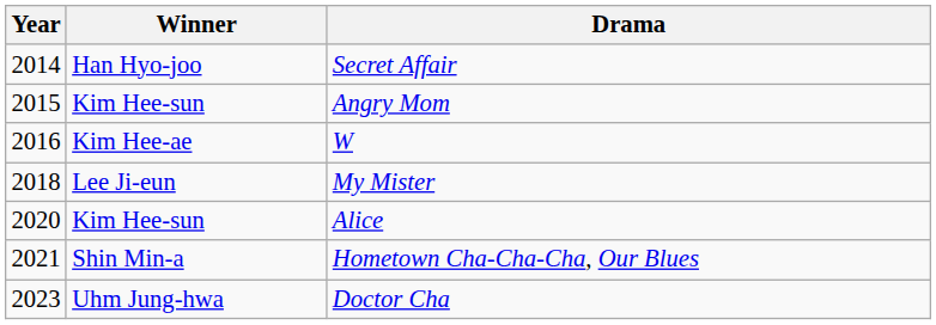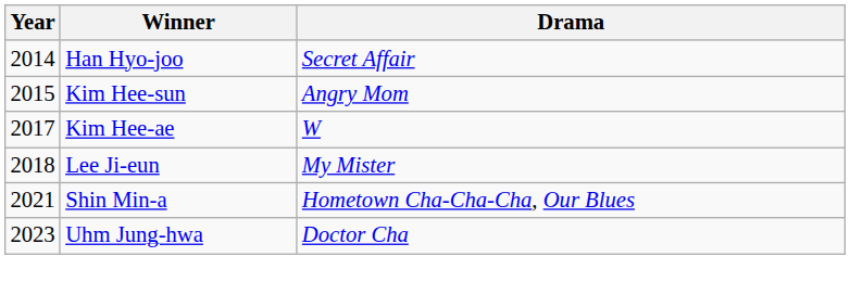 <table class="wikitable" style="width:600px">
 <tr>
 <th width=10>Year</th>
 <th>Winner</th>
 <th>Drama</th>
 </tr>
 <tr>
 <td>2014</td>
 <td><a href='#'>Han Hyo-joo</a></td>
 <td><em><a href='#'>Secret Affair</a></em></td>
 </tr>
 <tr>
 <td>2015</td>
 <td><a href='#'>Kim Hee-sun</a></td>
 <td><em><a href='#'>Angry Mom</a></em></td>
 </tr>
 <tr>
-<td>2016</td>
+<td>2017</td>
 <td><a href='#'>Kim Hee-ae</a></td>
 <td><em><a href='#'>W</a></em></td>
 </tr>
 <tr>
 <td>2018</td>
 <td><a href='#'>Lee Ji-eun</a></td>
 <td><em><a href='#'>My Mister</a></em></td>
-</tr>
-<tr>
-<td>2020</td>
-<td><a href='#'>Kim Hee-sun</a></td>
-<td><em><a href='#'>Alice</a></em></td>
 </tr>
 <tr>
 <td>2021</td>
 <td><a href='#'>Shin Min-a</a></td>
 <td><em><a href='#'>Hometown Cha-Cha-Cha</a></em>, <em><a href='#'>Our Blues</a></em></td>
 </tr>
 <tr>
 <td>2023</td>
 <td><a href='#'>Uhm Jung-hwa</a></td>
 <td><em><a href='#'>Doctor Cha</a></em></td>
 </tr>
 </table>
